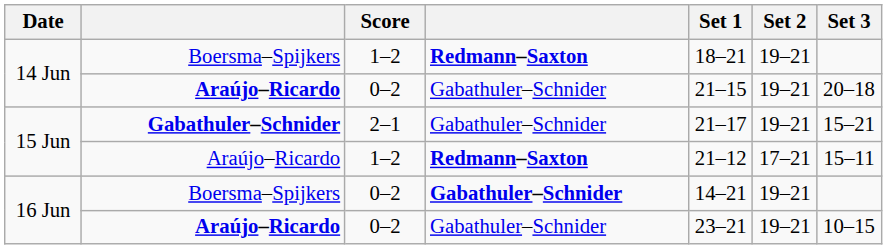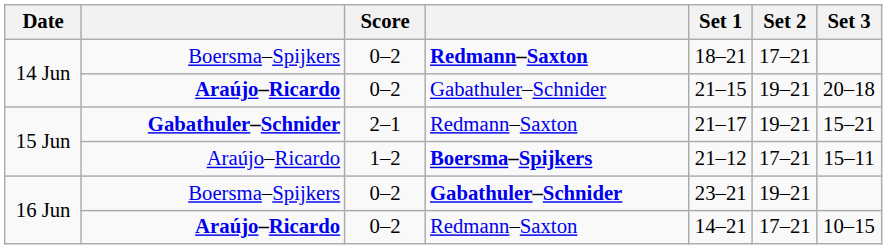 <table class="wikitable" style="text-align: center; font-size:90% ">
 <tr>
 <th width="60">Date</th>
 <th align="right" width="250"></th>
 <th width="60">Score</th>
 <th align="left" width="250"></th>
 <th width="50">Set 1</th>
 <th width="50">Set 2</th>
 <th width="50">Set 3</th>
 </tr>
 <tr>
 <td rowspan=2>14 Jun</td>
 <td align=right><a href='#'>Boersma</a>–<a href='#'>Spijkers</a> </td>
-<td align=center>1–2</td>
+<td align=center>0–2</td>
 <td align=left> <strong><a href='#'>Redmann</a>–<a href='#'>Saxton</a></strong></td>
 <td>18–21</td>
-<td>19–21</td>
+<td>17–21</td>
 <td></td>
 </tr>
 <tr>
 <td align=right><strong><a href='#'>Araújo</a>–<a href='#'>Ricardo</a> </strong></td>
 <td align=center>0–2</td>
 <td align=left> <a href='#'>Gabathuler</a>–<a href='#'>Schnider</a></td>
 <td>21–15</td>
 <td>19–21</td>
 <td>20–18</td>
 </tr>
 <tr>
 <td rowspan=2>15 Jun</td>
 <td align=right><strong><a href='#'>Gabathuler</a>–<a href='#'>Schnider</a> </strong></td>
 <td align=center>2–1</td>
-<td align=left> <a href='#'>Gabathuler</a>–<a href='#'>Schnider</a></td>
+<td align=left> <a href='#'>Redmann</a>–<a href='#'>Saxton</a></td>
 <td>21–17</td>
 <td>19–21</td>
 <td>15–21</td>
 </tr>
 <tr>
 <td align=right><a href='#'>Araújo</a>–<a href='#'>Ricardo</a> </td>
 <td align=center>1–2</td>
-<td align=left> <strong><a href='#'>Redmann</a>–<a href='#'>Saxton</a></strong></td>
+<td align=left> <strong><a href='#'>Boersma</a>–<a href='#'>Spijkers</a></strong></td>
 <td>21–12</td>
 <td>17–21</td>
 <td>15–11</td>
 </tr>
 <tr>
 <td rowspan=2>16 Jun</td>
 <td align=right><a href='#'>Boersma</a>–<a href='#'>Spijkers</a> </td>
 <td align=center>0–2</td>
 <td align=left> <strong><a href='#'>Gabathuler</a>–<a href='#'>Schnider</a></strong></td>
-<td>14–21</td>
+<td>23–21</td>
 <td>19–21</td>
 <td></td>
 </tr>
 <tr>
 <td align=right><strong><a href='#'>Araújo</a>–<a href='#'>Ricardo</a> </strong></td>
 <td align=center>0–2</td>
-<td align=left> <a href='#'>Gabathuler</a>–<a href='#'>Schnider</a></td>
-<td>23–21</td>
-<td>19–21</td>
+<td align=left> <a href='#'>Redmann</a>–<a href='#'>Saxton</a></td>
+<td>14–21</td>
+<td>17–21</td>
 <td>10–15</td>
 </tr>
 </table>
